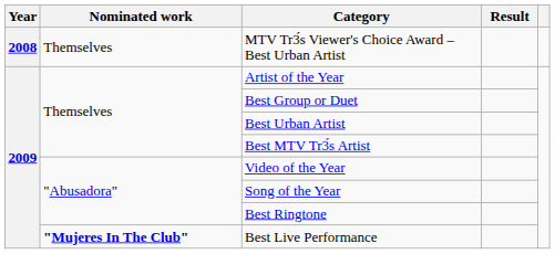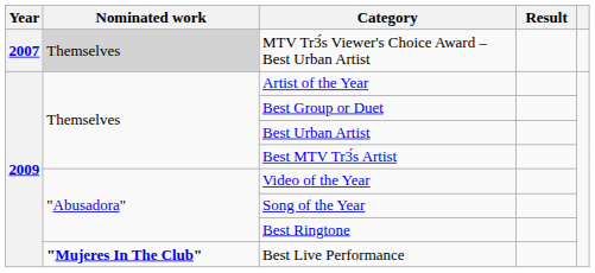 <table class="wikitable plainrowheaders">
 <tr>
 <th scope="col" style="width:1em;">Year</th>
 <th scope="col" style="width:30em;">Nominated work</th>
 <th scope="col" style="width:38em;">Category</th>
 <th scope="col" style="width:5em;">Result</th>
 <th scope="col" style="width:1em;"></th>
 </tr>
 <tr>
-<th scope="row"><a href='#'>2008</a></th>
-<td>Themselves</td>
+<th scope="row"><a href='#'>2007</a></th>
+<td style="background: lightgrey;">Themselves</td>
 <td>MTV Tr3́s Viewer's Choice Award – Best Urban Artist</td>
 <td></td>
 <td><br></td>
 </tr>
 <tr>
 <th scope="row" rowspan="8"><a href='#'>2009</a></th>
 <td rowspan="4">Themselves</td>
 <td><a href='#'>Artist of the Year</a></td>
 <td></td>
 <td rowspan="8"></td>
 </tr>
 <tr>
 <td><a href='#'>Best Group or Duet</a></td>
 <td></td>
 </tr>
 <tr>
 <td><a href='#'>Best Urban Artist</a></td>
 <td></td>
 </tr>
 <tr>
 <td><a href='#'>Best MTV Tr3́s Artist</a></td>
 <td></td>
 </tr>
 <tr>
 <td rowspan="3">"<a href='#'>Abusadora</a>"</td>
 <td><a href='#'>Video of the Year</a></td>
 <td></td>
 </tr>
 <tr>
 <td><a href='#'>Song of the Year</a></td>
 <td></td>
 </tr>
 <tr>
 <td><a href='#'>Best Ringtone</a></td>
 <td></td>
 </tr>
 <tr>
 <td><strong>"<a href='#'>Mujeres In The Club</a>"</strong></td>
 <td>Best Live Performance</td>
 <td></td>
 </tr>
 </table>
